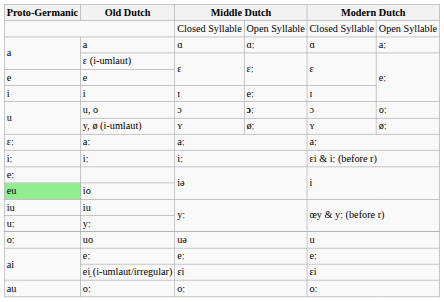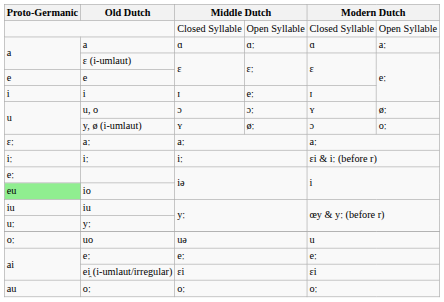 <table class="wikitable">
 <tr>
 <th>Proto-Germanic</th>
 <th>Old Dutch</th>
 <th colspan="2">Middle Dutch</th>
 <th colspan="2">Modern Dutch</th>
 </tr>
 <tr>
 <td colspan="2"></td>
 <td>Closed Syllable</td>
 <td>Open Syllable</td>
 <td>Closed Syllable</td>
 <td>Open Syllable</td>
 </tr>
 <tr>
 <td rowspan="2">a</td>
 <td>a</td>
 <td>ɑ</td>
 <td>ɑː</td>
 <td>ɑ</td>
 <td>aː</td>
 </tr>
 <tr>
 <td>ɛ (i-umlaut)</td>
 <td rowspan="2">ɛ</td>
 <td rowspan="2">ɛː</td>
 <td rowspan="2">ɛ</td>
 <td rowspan="3">eː</td>
 </tr>
 <tr>
 <td>e</td>
 <td>e</td>
 </tr>
 <tr>
 <td>i</td>
 <td>i</td>
 <td>ɪ</td>
 <td>eː</td>
 <td>ɪ</td>
 </tr>
 <tr>
 <td rowspan="2">u</td>
 <td>u, o</td>
 <td>ɔ</td>
-<td><strong>ɔː</strong></td>
-<td>ɔ</td>
-<td>oː</td>
+<td>ɔː</td>
+<td>ʏ</td>
+<td>øː</td>
 </tr>
 <tr>
 <td>y, ø (i-umlaut)</td>
 <td>ʏ</td>
 <td>øː</td>
-<td>ʏ</td>
-<td>øː</td>
+<td>ɔ</td>
+<td>oː</td>
 </tr>
 <tr>
 <td>ɛː</td>
 <td>aː</td>
 <td colspan="2">aː</td>
 <td colspan="2">aː</td>
 </tr>
 <tr>
 <td>iː</td>
 <td>iː</td>
 <td colspan="2">iː</td>
 <td colspan="2">ɛi & iː (before r)</td>
 </tr>
 <tr #begin edit here>
 <td>eː</td>
 <td></td>
 <td colspan="2" rowspan="3">iə</td>
 <td colspan="2" rowspan="3">i</td>
 </tr>
 <tr>
 <td style="background: lightgreen;">eu</td>
 <td>io</td>
 </tr>
 <tr>
 <td rowspan="2">iu</td>
 <td rowspan="2">iu</td>
 </tr>
 <tr>
 <td colspan="2" rowspan="2">yː</td>
 <td colspan="2" rowspan="2">œy & yː (before r)</td>
 </tr>
 <tr>
 <td>uː</td>
 <td>yː</td>
 </tr>
 <tr #end edit>
 </tr>
 <tr>
 <td>oː</td>
 <td>uo</td>
 <td colspan="2">uə</td>
 <td colspan="2">u</td>
 </tr>
 <tr>
 <td rowspan="2">ai</td>
 <td>eː</td>
 <td colspan="2">eː</td>
 <td colspan="2">eː</td>
 </tr>
 <tr>
 <td>ei̯ (i-umlaut/irregular)</td>
 <td colspan="2">ɛi</td>
 <td colspan="2">ɛi</td>
 </tr>
 <tr>
 <td>au</td>
 <td>oː</td>
 <td colspan="2">oː</td>
 <td colspan="2">oː</td>
 </tr>
 </table>
